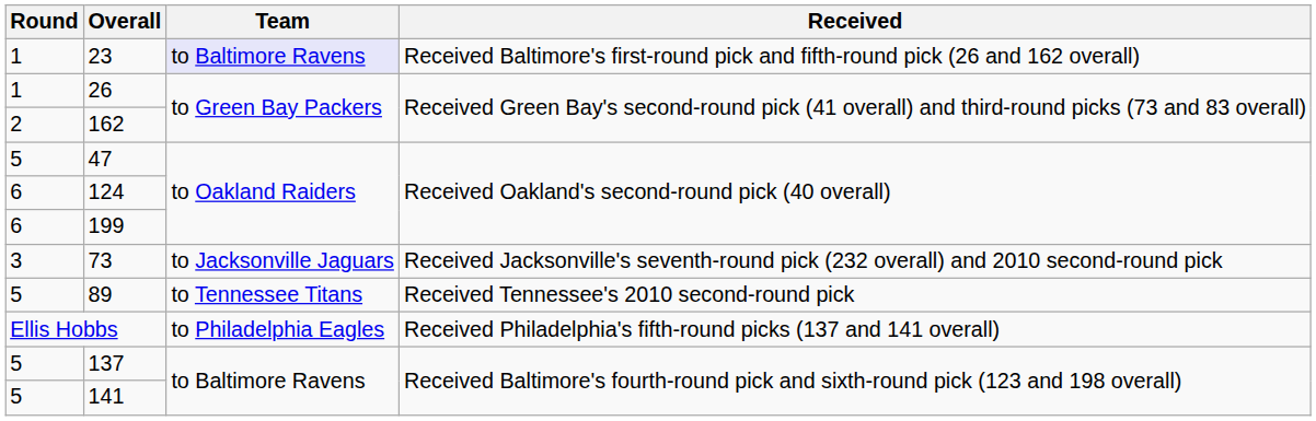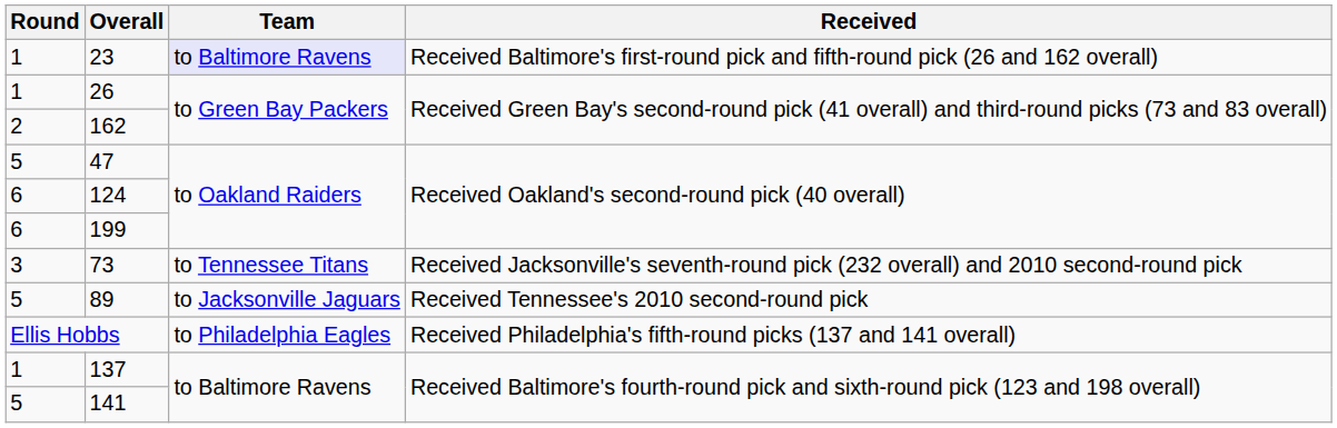 <table class="wikitable" style="margin:auto;">
 <tr>
 <th>Round</th>
 <th>Overall</th>
 <th>Team</th>
 <th>Received</th>
 </tr>
 <tr>
 <td>1</td>
 <td>23</td>
 <td style="background: lavender;">to <a href='#'>Baltimore Ravens</a></td>
 <td>Received Baltimore's first-round pick and fifth-round pick (26 and 162 overall)</td>
 </tr>
 <tr>
 <td>1</td>
 <td>26</td>
 <td rowspan="2">to <a href='#'>Green Bay Packers</a></td>
 <td rowspan="2">Received Green Bay's second-round pick (41 overall) and third-round picks (73 and 83 overall)</td>
 </tr>
 <tr>
 <td>2</td>
 <td>162</td>
 </tr>
 <tr>
 <td>5</td>
 <td>47</td>
 <td rowspan="3">to <a href='#'>Oakland Raiders</a></td>
 <td rowspan="3">Received Oakland's second-round pick (40 overall)</td>
 </tr>
 <tr>
 <td>6</td>
 <td>124</td>
 </tr>
 <tr>
 <td>6</td>
 <td>199</td>
 </tr>
 <tr>
 <td>3</td>
 <td>73</td>
-<td>to <a href='#'>Jacksonville Jaguars</a></td>
+<td>to <a href='#'>Tennessee Titans</a></td>
 <td>Received Jacksonville's seventh-round pick (232 overall) and 2010 second-round pick</td>
 </tr>
 <tr>
 <td>5</td>
 <td>89</td>
-<td>to <a href='#'>Tennessee Titans</a></td>
+<td>to <a href='#'>Jacksonville Jaguars</a></td>
 <td>Received Tennessee's 2010 second-round pick</td>
 </tr>
 <tr>
 <td colspan="2"><a href='#'>Ellis Hobbs</a></td>
 <td>to <a href='#'>Philadelphia Eagles</a></td>
 <td>Received Philadelphia's fifth-round picks (137 and 141 overall)</td>
 </tr>
 <tr>
-<td>5</td>
+<td>1</td>
 <td>137</td>
 <td rowspan="2">to Baltimore Ravens</td>
 <td rowspan="2">Received Baltimore's fourth-round pick and sixth-round pick (123 and 198 overall)</td>
 </tr>
 <tr>
 <td>5</td>
 <td>141</td>
 </tr>
 </table>
